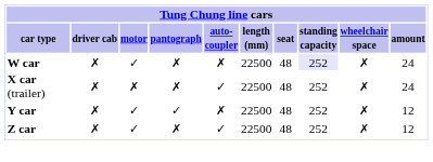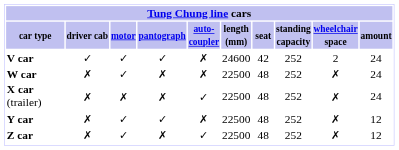 <table style="border:1px solid #ccf; text-align:center">
 <tr>
 <th bgcolor="#c0c0f0" colspan=10><a href='#'>Tung Chung line</a> cars</th>
 </tr>
 <tr>
 <th bgcolor="#c0c0f0"><small>car type</small></th>
 <th bgcolor="#c0c0f0"><small>driver cab</small></th>
 <th bgcolor="#c0c0f0"><small><a href='#'>motor</a></small></th>
 <th bgcolor="#c0c0f0"><small><a href='#'>pantograph</a></small></th>
 <th bgcolor="#c0c0f0"><small><a href='#'>auto-<br>coupler</a></small></th>
 <th bgcolor="#c0c0f0"><small>length<br>(mm)</small></th>
 <th bgcolor="#c0c0f0" width=28><small>seat</small></th>
 <th bgcolor="#c0c0f0"><small>standing<br>capacity</small></th>
 <th bgcolor="#c0c0f0"><small><a href='#'>wheelchair</a><br>space</small></th>
 <th bgcolor="#c0c0f0"><small>amount</small></th>
 </tr>
 <tr>
+<td style=text-align:left><strong>V car</strong></td>
+<td>✓</td>
+<td>✓</td>
+<td>✓</td>
+<td><span>✗</span></td>
+<td>24600</td>
+<td>42</td>
+<td>252</td>
+<td>2</td>
+<td>24</td>
+</tr>
+<tr>
 <td style=text-align:left><strong>W car</strong></td>
 <td><span>✗</span></td>
 <td>✓</td>
 <td><span>✗</span></td>
 <td><span>✗</span></td>
 <td>22500</td>
 <td>48</td>
-<td style="background: lavender;">252</td>
+<td>252</td>
 <td><span>✗</span></td>
 <td>24</td>
 </tr>
 <tr>
 <td style=text-align:left width=80><strong>X car</strong> (trailer)</td>
 <td><span>✗</span></td>
 <td><span>✗</span></td>
 <td><span>✗</span></td>
 <td>✓</td>
 <td>22500</td>
 <td>48</td>
 <td>252</td>
 <td><span>✗</span></td>
 <td>24</td>
 </tr>
 <tr>
 <td style=text-align:left><strong>Y car</strong></td>
 <td><span>✗</span></td>
 <td>✓</td>
 <td>✓</td>
 <td><span>✗</span></td>
 <td>22500</td>
 <td>48</td>
 <td>252</td>
 <td><span>✗</span></td>
 <td>12</td>
 </tr>
 <tr>
 <td style=text-align:left><strong>Z car</strong></td>
 <td><span>✗</span></td>
 <td>✓</td>
 <td><span>✗</span></td>
 <td>✓</td>
 <td>22500</td>
 <td>48</td>
 <td>252</td>
 <td><span>✗</span></td>
 <td>12</td>
 </tr>
 <tr>
 </tr>
 </table>
